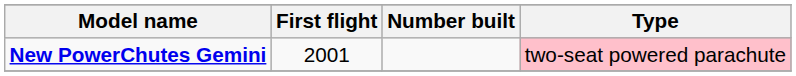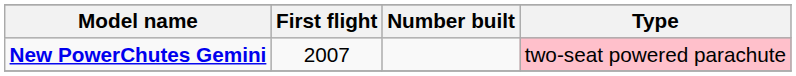 <table class="wikitable" align=center style="font-size:90%;">
 <tr>
 </tr>
 <tr style="background:#efefef;">
 <th>Model name</th>
 <th>First flight</th>
 <th>Number built</th>
 <th>Type</th>
 </tr>
 <tr>
 <td align=left><strong><a href='#'>New PowerChutes Gemini</a></strong></td>
-<td align=center>2001</td>
+<td align=center>2007</td>
 <td align=center></td>
 <td align=left style="background: pink;">two-seat powered parachute</td>
 </tr>
 <tr>
 </tr>
 </table>
